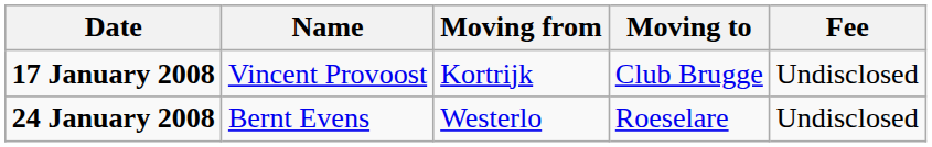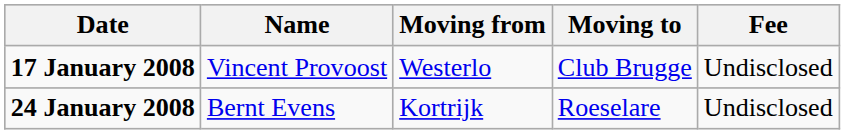 <table class="wikitable sortable">
 <tr>
 <th>Date</th>
 <th>Name</th>
 <th>Moving from</th>
 <th>Moving to</th>
 <th>Fee</th>
 </tr>
 <tr>
 <td><strong>17 January 2008</strong></td>
 <td><a href='#'>Vincent Provoost</a></td>
-<td><a href='#'>Kortrijk</a></td>
+<td><a href='#'>Westerlo</a></td>
 <td><a href='#'>Club Brugge</a></td>
 <td>Undisclosed </td>
 </tr>
 <tr>
 <td><strong>24 January 2008</strong></td>
 <td><a href='#'>Bernt Evens</a></td>
-<td><a href='#'>Westerlo</a></td>
+<td><a href='#'>Kortrijk</a></td>
 <td><a href='#'>Roeselare</a></td>
 <td>Undisclosed </td>
 </tr>
 </table>
